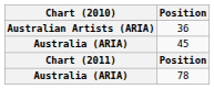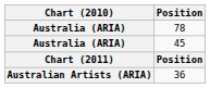 <table class="wikitable sortable plainrowheaders" style="text-align:center">
 <tr>
 <th scope="col">Chart (2010)</th>
 <th scope="col">Position</th>
 </tr>
 <tr>
-<th scope="row">Australian Artists (ARIA)</th>
-<td>36</td>
+<th scope="row">Australia (ARIA)</th>
+<td>78</td>
 </tr>
 <tr>
 <th scope="row">Australia (ARIA)</th>
 <td>45</td>
 </tr>
 <tr>
 <th scope="col">Chart (2011)</th>
 <th scope="col">Position</th>
 </tr>
 <tr>
-<th scope="row">Australia (ARIA)</th>
-<td>78</td>
+<th scope="row">Australian Artists (ARIA)</th>
+<td>36</td>
 </tr>
 </table>
